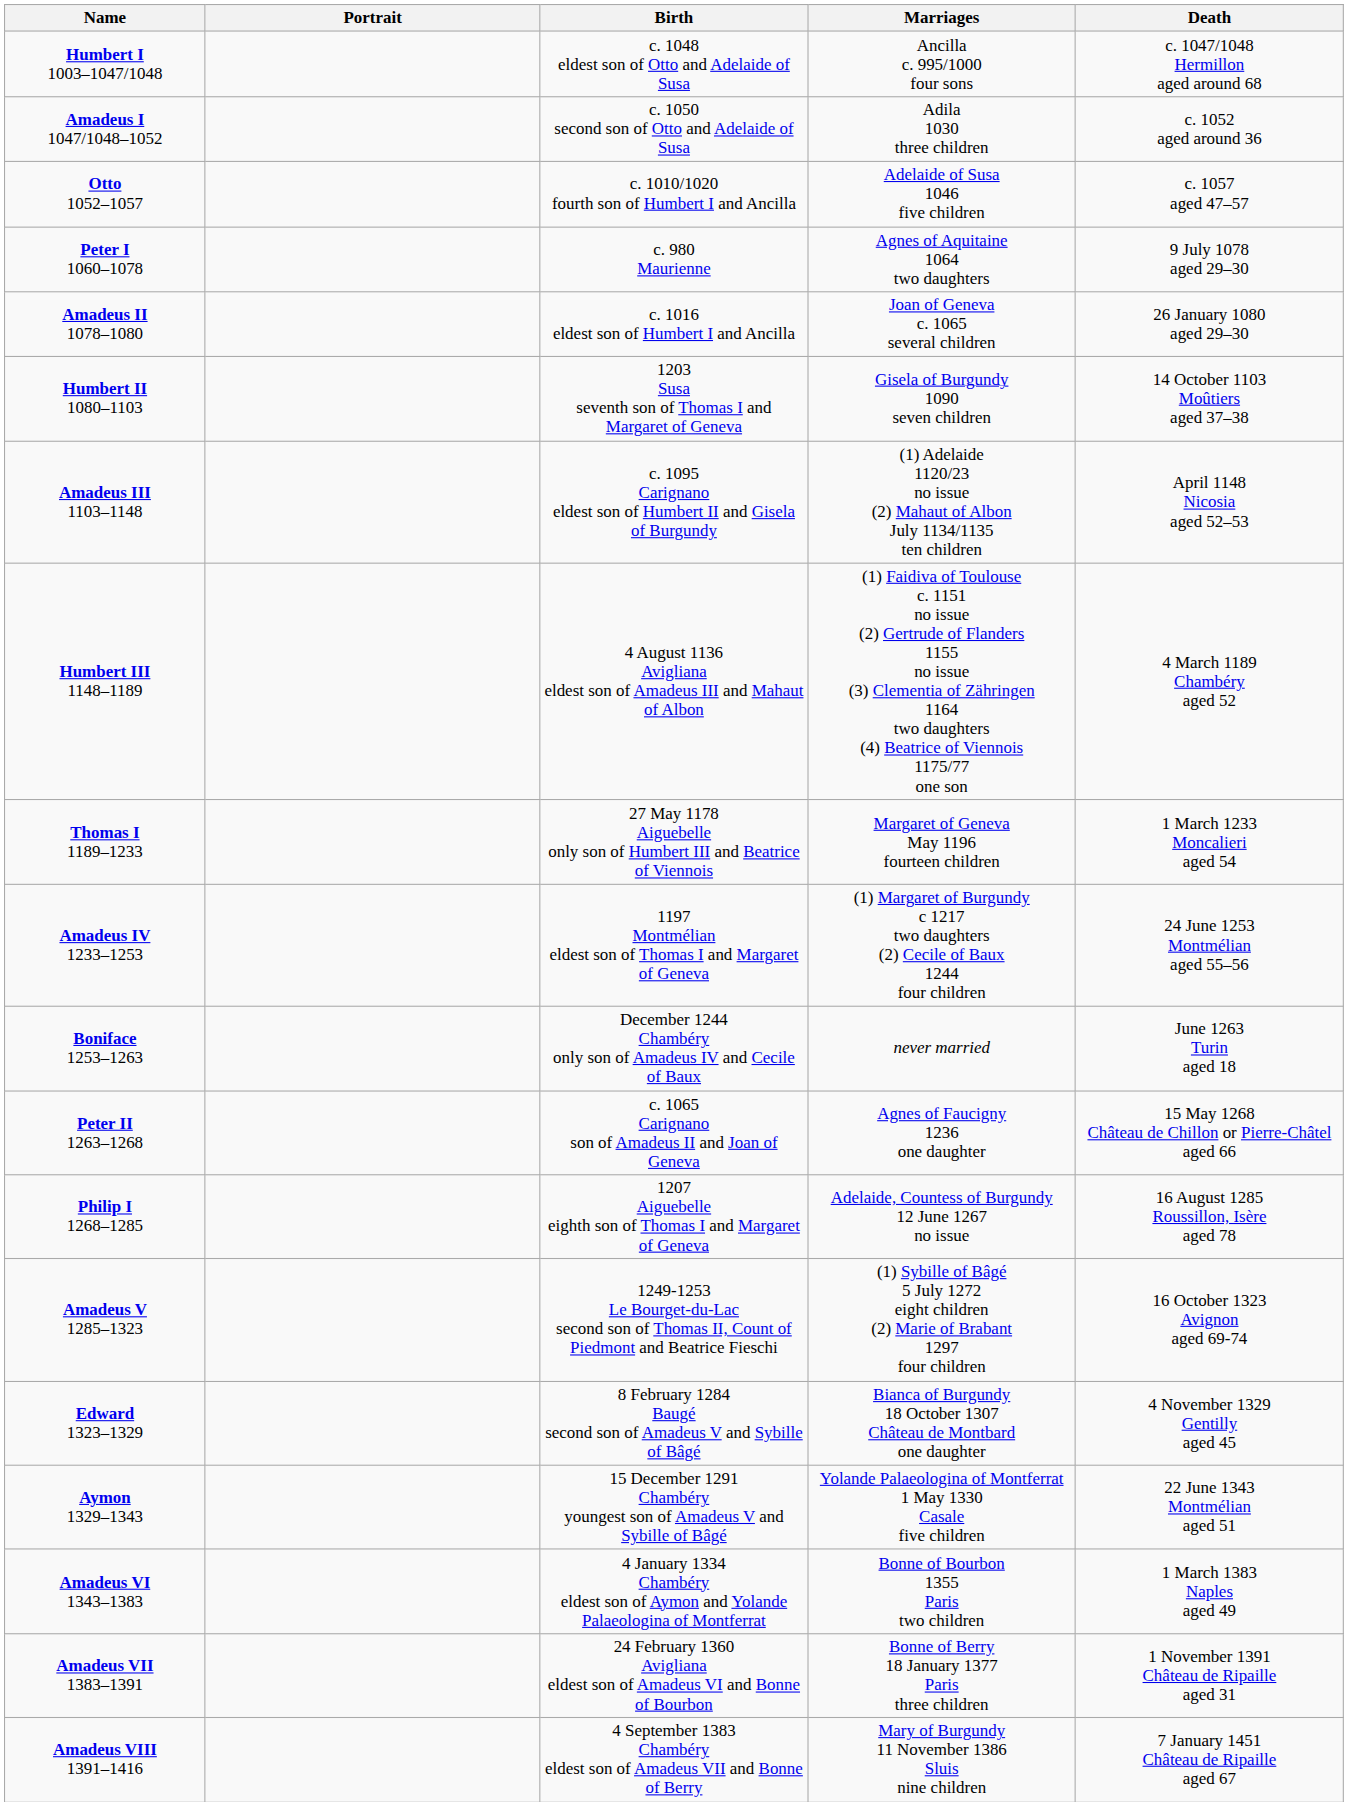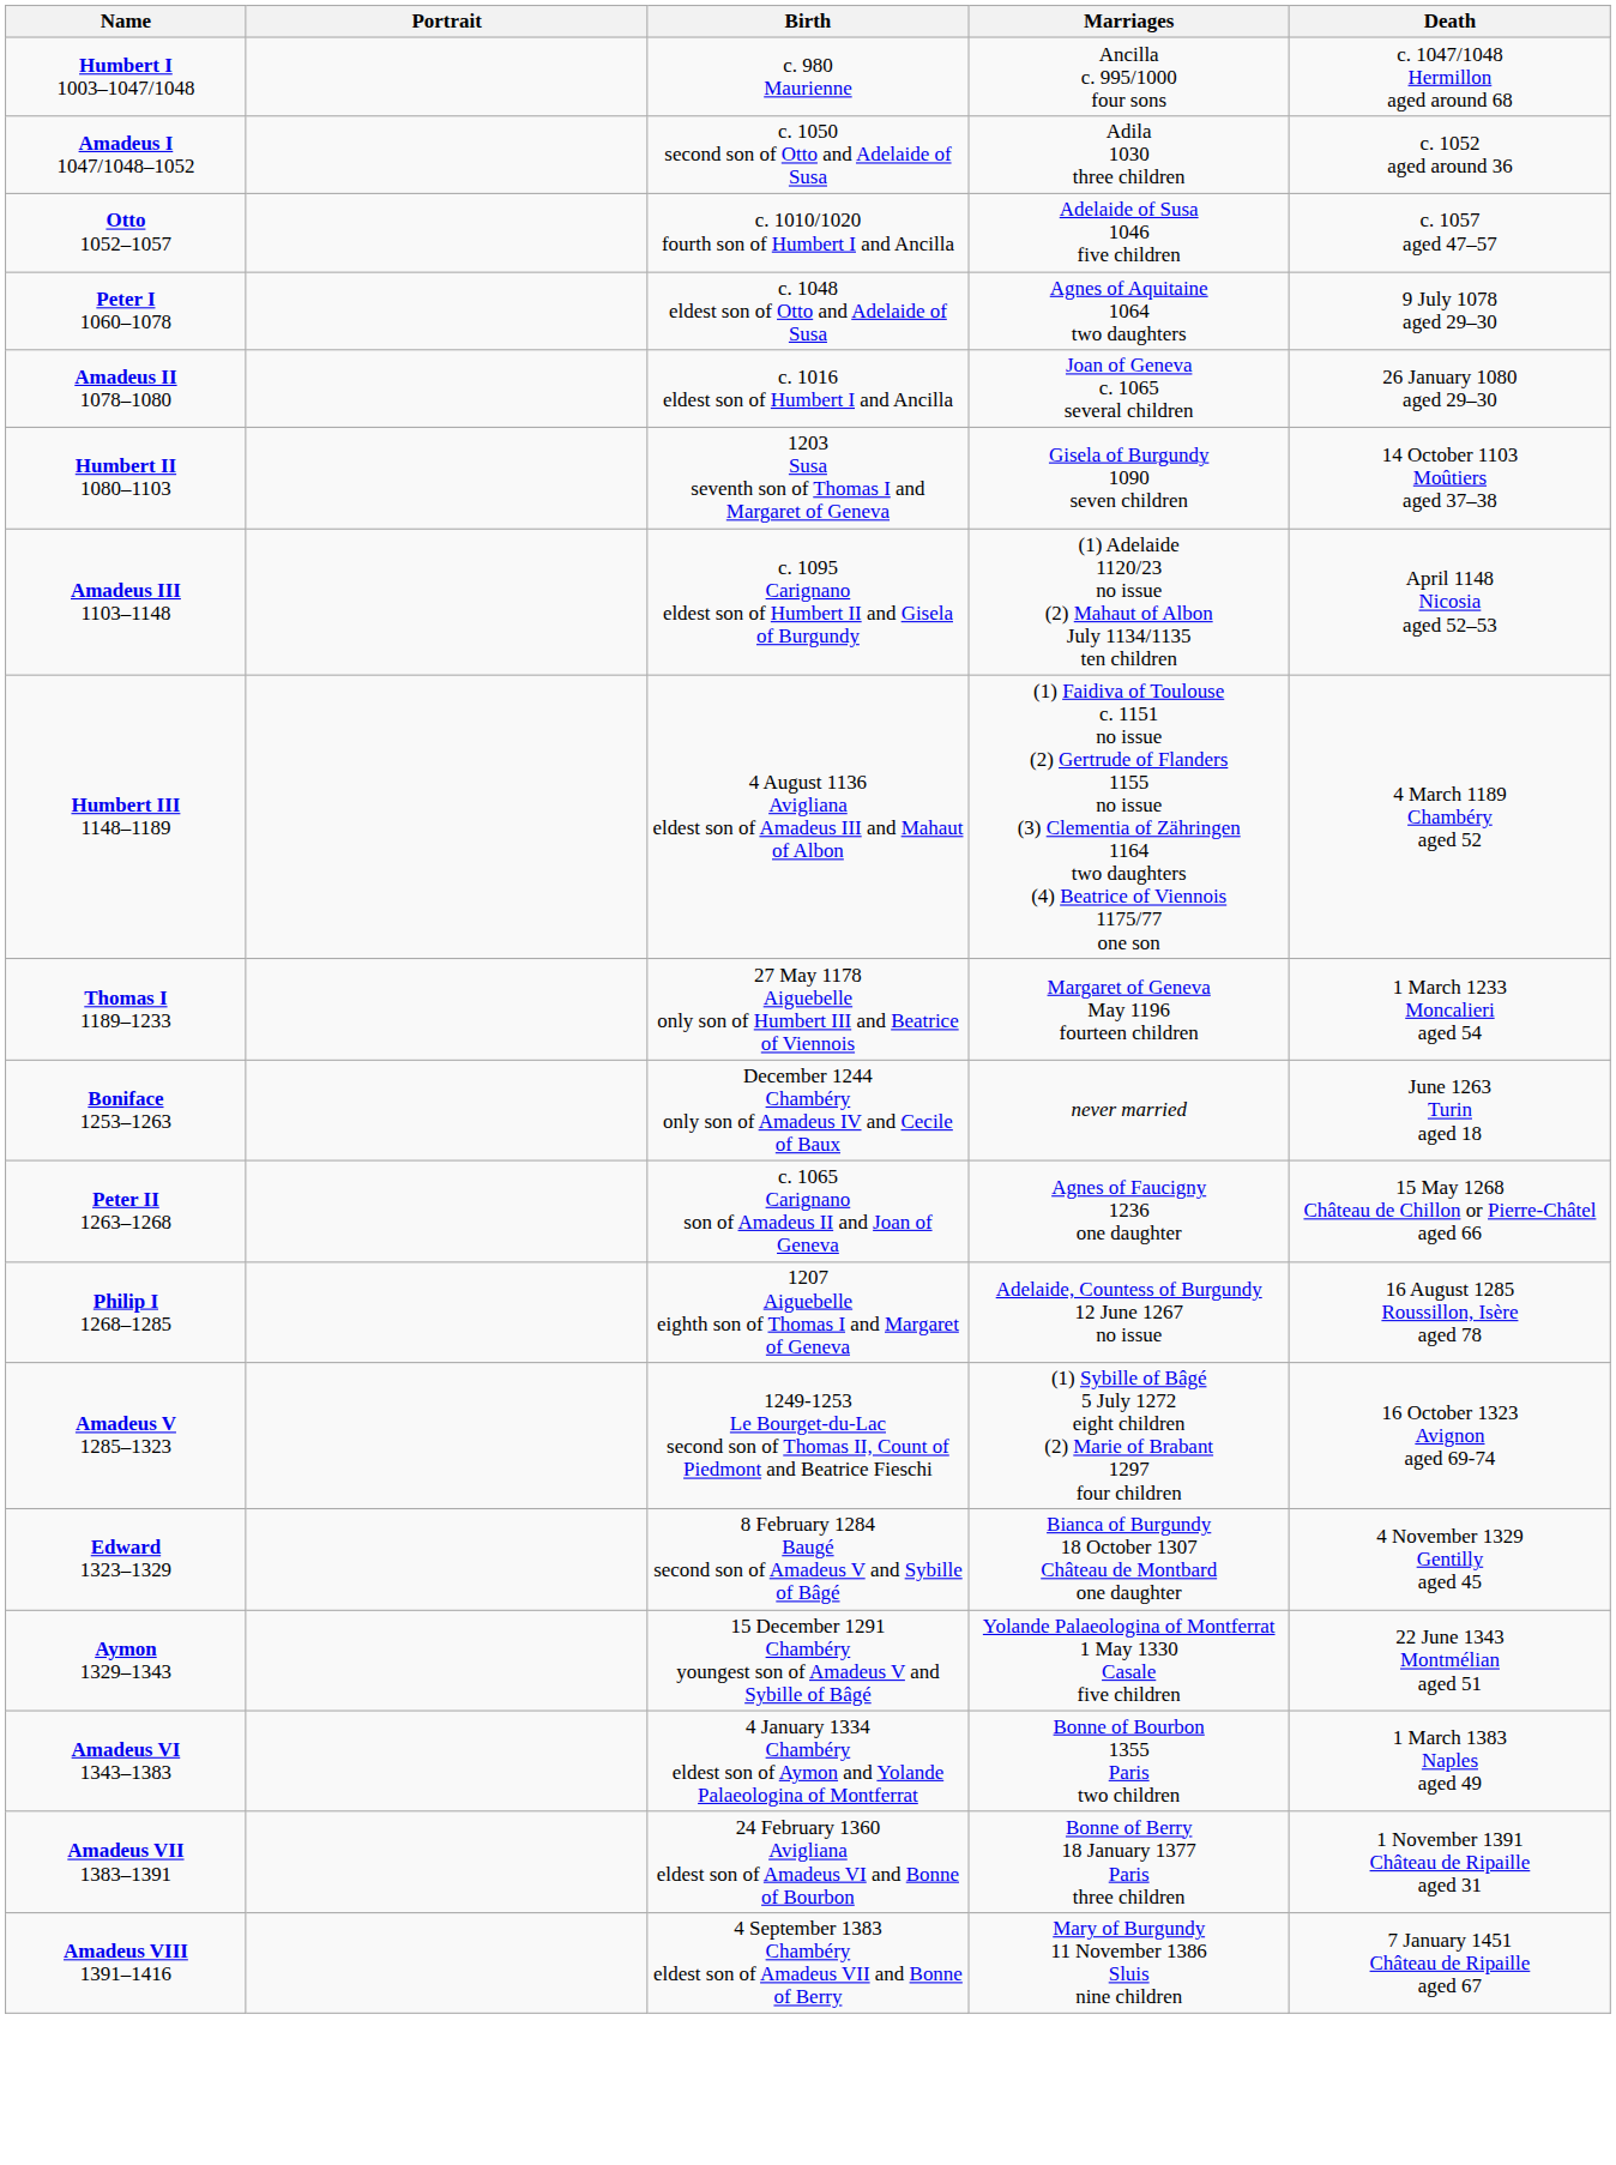 <table style="text-align:center; width:100%" class="wikitable">
 <tr>
 <th style="width:15%;">Name</th>
 <th>Portrait</th>
 <th style="width:20%;">Birth</th>
 <th style="width:20%;">Marriages</th>
 <th style="width:20%;">Death</th>
 </tr>
 <tr>
 <td width=auto><strong><a href='#'>Humbert I</a></strong><br>1003–1047/1048</td>
 <td></td>
-<td>c. 1048<br>eldest son of <a href='#'>Otto</a> and <a href='#'>Adelaide of Susa</a></td>
+<td>c. 980<br><a href='#'>Maurienne</a></td>
 <td>Ancilla<br>c. 995/1000<br>four sons</td>
 <td>c. 1047/1048<br><a href='#'>Hermillon</a><br>aged around 68</td>
 </tr>
 <tr>
 <td width=auto><strong><a href='#'>Amadeus I</a></strong><br>1047/1048–1052</td>
 <td></td>
 <td>c. 1050<br>second son of <a href='#'>Otto</a> and <a href='#'>Adelaide of Susa</a></td>
 <td>Adila<br>1030<br>three children</td>
 <td>c. 1052<br>aged around 36</td>
 </tr>
 <tr>
 <td width=auto><strong><a href='#'>Otto</a></strong><br>1052–1057</td>
 <td></td>
 <td>c. 1010/1020<br>fourth son of <a href='#'>Humbert I</a> and Ancilla</td>
 <td><a href='#'>Adelaide of Susa</a><br>1046<br>five children</td>
 <td>c. 1057<br>aged 47–57</td>
 </tr>
 <tr>
 <td width=auto><strong><a href='#'>Peter I</a></strong><br>1060–1078</td>
 <td></td>
-<td>c. 980<br><a href='#'>Maurienne</a></td>
+<td>c. 1048<br>eldest son of <a href='#'>Otto</a> and <a href='#'>Adelaide of Susa</a></td>
 <td><a href='#'>Agnes of Aquitaine</a><br>1064<br>two daughters</td>
 <td>9 July 1078<br>aged 29–30</td>
 </tr>
 <tr>
 <td width=auto><strong><a href='#'>Amadeus II</a></strong><br>1078–1080</td>
 <td></td>
 <td>c. 1016<br>eldest son of <a href='#'>Humbert I</a> and Ancilla</td>
 <td><a href='#'>Joan of Geneva</a><br>c. 1065<br>several children</td>
 <td>26 January 1080<br>aged 29–30</td>
 </tr>
 <tr>
 <td width=auto><strong><a href='#'>Humbert II</a></strong><br>1080–1103</td>
 <td></td>
 <td>1203<br><a href='#'>Susa</a><br>seventh son of <a href='#'>Thomas I</a> and <a href='#'>Margaret of Geneva</a></td>
 <td><a href='#'>Gisela of Burgundy</a><br>1090<br>seven children</td>
 <td>14 October 1103<br><a href='#'>Moûtiers</a><br>aged 37–38</td>
 </tr>
 <tr>
 <td width=auto><strong><a href='#'>Amadeus III</a></strong><br>1103–1148</td>
 <td></td>
 <td>c. 1095<br><a href='#'>Carignano</a><br>eldest son of <a href='#'>Humbert II</a> and <a href='#'>Gisela of Burgundy</a></td>
 <td>(1) Adelaide<br>1120/23<br>no issue<br>(2) <a href='#'>Mahaut of Albon</a><br>July 1134/1135<br>ten children</td>
 <td>April 1148<br><a href='#'>Nicosia</a><br>aged 52–53</td>
 </tr>
 <tr>
 <td width=auto><strong><a href='#'>Humbert III</a></strong><br>1148–1189</td>
 <td></td>
 <td>4 August 1136<br><a href='#'>Avigliana</a><br>eldest son of <a href='#'>Amadeus III</a> and <a href='#'>Mahaut of Albon</a></td>
 <td>(1) <a href='#'>Faidiva of Toulouse</a><br>c. 1151<br>no issue<br>(2) <a href='#'>Gertrude of Flanders</a><br>1155<br>no issue<br>(3) <a href='#'>Clementia of Zähringen</a><br>1164<br>two daughters<br>(4) <a href='#'>Beatrice of Viennois</a><br>1175/77<br>one son</td>
 <td>4 March 1189<br><a href='#'>Chambéry</a><br>aged 52</td>
 </tr>
 <tr>
 <td width=auto><strong><a href='#'>Thomas I</a></strong><br>1189–1233</td>
 <td></td>
 <td>27 May 1178<br><a href='#'>Aiguebelle</a><br>only son of <a href='#'>Humbert III</a> and <a href='#'>Beatrice of Viennois</a></td>
 <td><a href='#'>Margaret of Geneva</a><br>May 1196<br>fourteen children</td>
 <td>1 March 1233<br><a href='#'>Moncalieri</a><br>aged 54</td>
-</tr>
-<tr>
-<td width=auto><strong><a href='#'>Amadeus IV</a></strong><br>1233–1253</td>
-<td></td>
-<td>1197<br><a href='#'>Montmélian</a><br>eldest son of <a href='#'>Thomas I</a> and <a href='#'>Margaret of Geneva</a></td>
-<td>(1) <a href='#'>Margaret of Burgundy</a><br>c 1217<br>two daughters<br>(2) <a href='#'>Cecile of Baux</a><br>1244<br>four children</td>
-<td>24 June 1253<br><a href='#'>Montmélian</a><br>aged 55–56</td>
 </tr>
 <tr>
 <td width=auto><strong><a href='#'>Boniface</a></strong><br>1253–1263</td>
 <td></td>
 <td>December 1244<br><a href='#'>Chambéry</a><br>only son of <a href='#'>Amadeus IV</a> and <a href='#'>Cecile of Baux</a></td>
 <td><em>never married</em></td>
 <td>June 1263<br><a href='#'>Turin</a><br>aged 18</td>
 </tr>
 <tr>
 <td width=auto><strong><a href='#'>Peter II</a></strong><br>1263–1268</td>
 <td></td>
 <td>c. 1065<br><a href='#'>Carignano</a><br>son of <a href='#'>Amadeus II</a> and <a href='#'>Joan of Geneva</a></td>
 <td><a href='#'>Agnes of Faucigny</a><br>1236<br>one daughter</td>
 <td>15 May 1268<br><a href='#'>Château de Chillon</a> or <a href='#'>Pierre-Châtel</a><br>aged 66</td>
 </tr>
 <tr>
 <td width=auto><strong><a href='#'>Philip I</a></strong><br>1268–1285</td>
 <td></td>
 <td>1207<br><a href='#'>Aiguebelle</a><br>eighth son of <a href='#'>Thomas I</a> and <a href='#'>Margaret of Geneva</a></td>
 <td><a href='#'>Adelaide, Countess of Burgundy</a><br>12 June 1267<br>no issue</td>
 <td>16 August 1285<br><a href='#'>Roussillon, Isère</a><br>aged 78</td>
 </tr>
 <tr>
 <td width=auto><strong><a href='#'>Amadeus V</a></strong><br>1285–1323</td>
 <td></td>
 <td>1249-1253<br><a href='#'>Le Bourget-du-Lac</a><br>second son of <a href='#'>Thomas II, Count of Piedmont</a> and Beatrice Fieschi</td>
 <td>(1) <a href='#'>Sybille of Bâgé</a><br>5 July 1272<br>eight children<br>(2) <a href='#'>Marie of Brabant</a><br>1297<br>four children</td>
 <td>16 October 1323<br><a href='#'>Avignon</a><br>aged 69-74</td>
 </tr>
 <tr>
 <td width=auto><strong><a href='#'>Edward</a></strong><br>1323–1329</td>
 <td></td>
 <td>8 February 1284<br><a href='#'>Baugé</a><br>second son of <a href='#'>Amadeus V</a> and <a href='#'>Sybille of Bâgé</a></td>
 <td><a href='#'>Bianca of Burgundy</a><br>18 October 1307<br><a href='#'>Château de Montbard</a><br>one daughter</td>
 <td>4 November 1329<br><a href='#'>Gentilly</a><br>aged 45</td>
 </tr>
 <tr>
 <td width=auto><strong><a href='#'>Aymon</a></strong><br>1329–1343</td>
 <td></td>
 <td>15 December 1291<br><a href='#'>Chambéry</a><br>youngest son of <a href='#'>Amadeus V</a> and <a href='#'>Sybille of Bâgé</a></td>
 <td><a href='#'>Yolande Palaeologina of Montferrat</a><br>1 May 1330<br><a href='#'>Casale</a><br>five children</td>
 <td>22 June 1343<br><a href='#'>Montmélian</a><br>aged 51</td>
 </tr>
 <tr>
 <td width=auto><strong><a href='#'>Amadeus VI</a></strong><br>1343–1383</td>
 <td></td>
 <td>4 January 1334<br><a href='#'>Chambéry</a><br>eldest son of <a href='#'>Aymon</a> and <a href='#'>Yolande Palaeologina of Montferrat</a></td>
 <td><a href='#'>Bonne of Bourbon</a><br>1355<br><a href='#'>Paris</a><br>two children</td>
 <td>1 March 1383<br><a href='#'>Naples</a><br>aged 49</td>
 </tr>
 <tr>
 <td width=auto><strong><a href='#'>Amadeus VII</a></strong><br>1383–1391</td>
 <td></td>
 <td>24 February 1360<br><a href='#'>Avigliana</a><br>eldest son of <a href='#'>Amadeus VI</a> and <a href='#'>Bonne of Bourbon</a></td>
 <td><a href='#'>Bonne of Berry</a><br>18 January 1377<br><a href='#'>Paris</a><br>three children</td>
 <td>1 November 1391<br><a href='#'>Château de Ripaille</a><br>aged 31</td>
 </tr>
 <tr>
 <td width=auto><strong><a href='#'>Amadeus VIII</a></strong><br>1391–1416</td>
 <td></td>
 <td>4 September 1383<br><a href='#'>Chambéry</a><br>eldest son of <a href='#'>Amadeus VII</a> and <a href='#'>Bonne of Berry</a></td>
 <td><a href='#'>Mary of Burgundy</a><br>11 November 1386<br><a href='#'>Sluis</a><br>nine children</td>
 <td>7 January 1451<br><a href='#'>Château de Ripaille</a><br>aged 67</td>
 </tr>
 </table>
